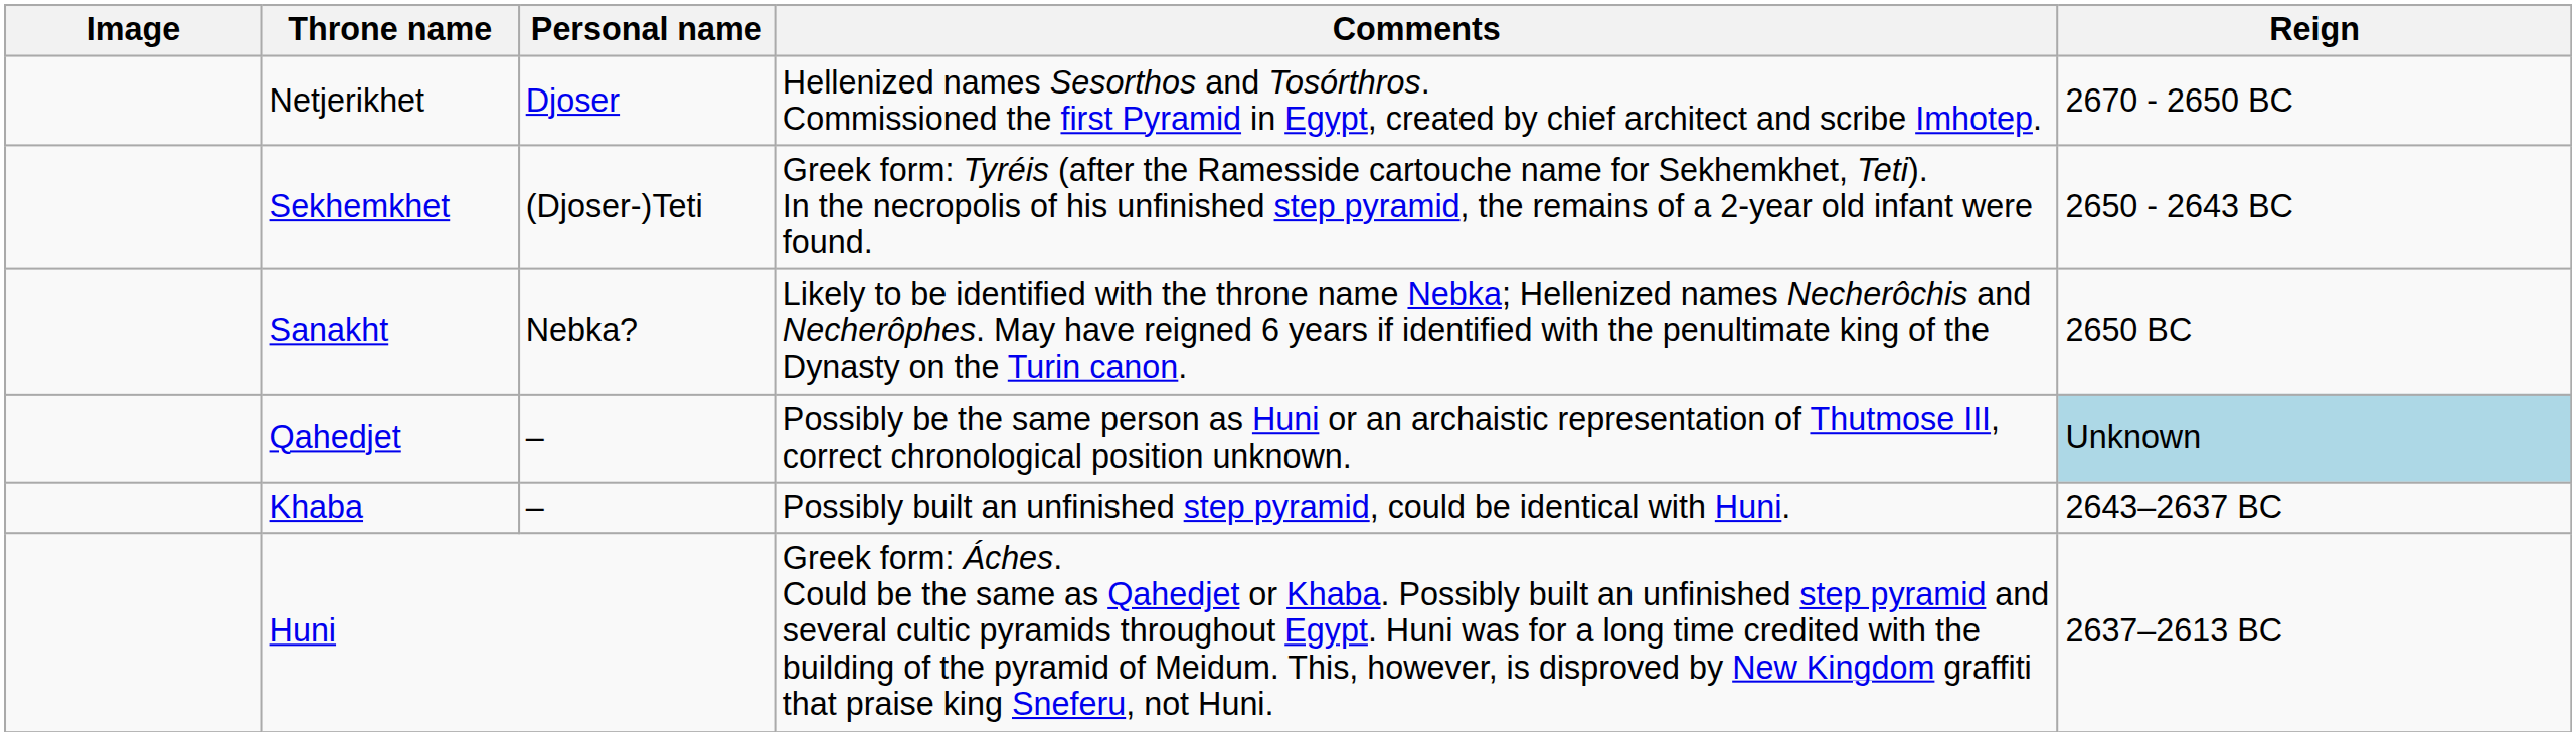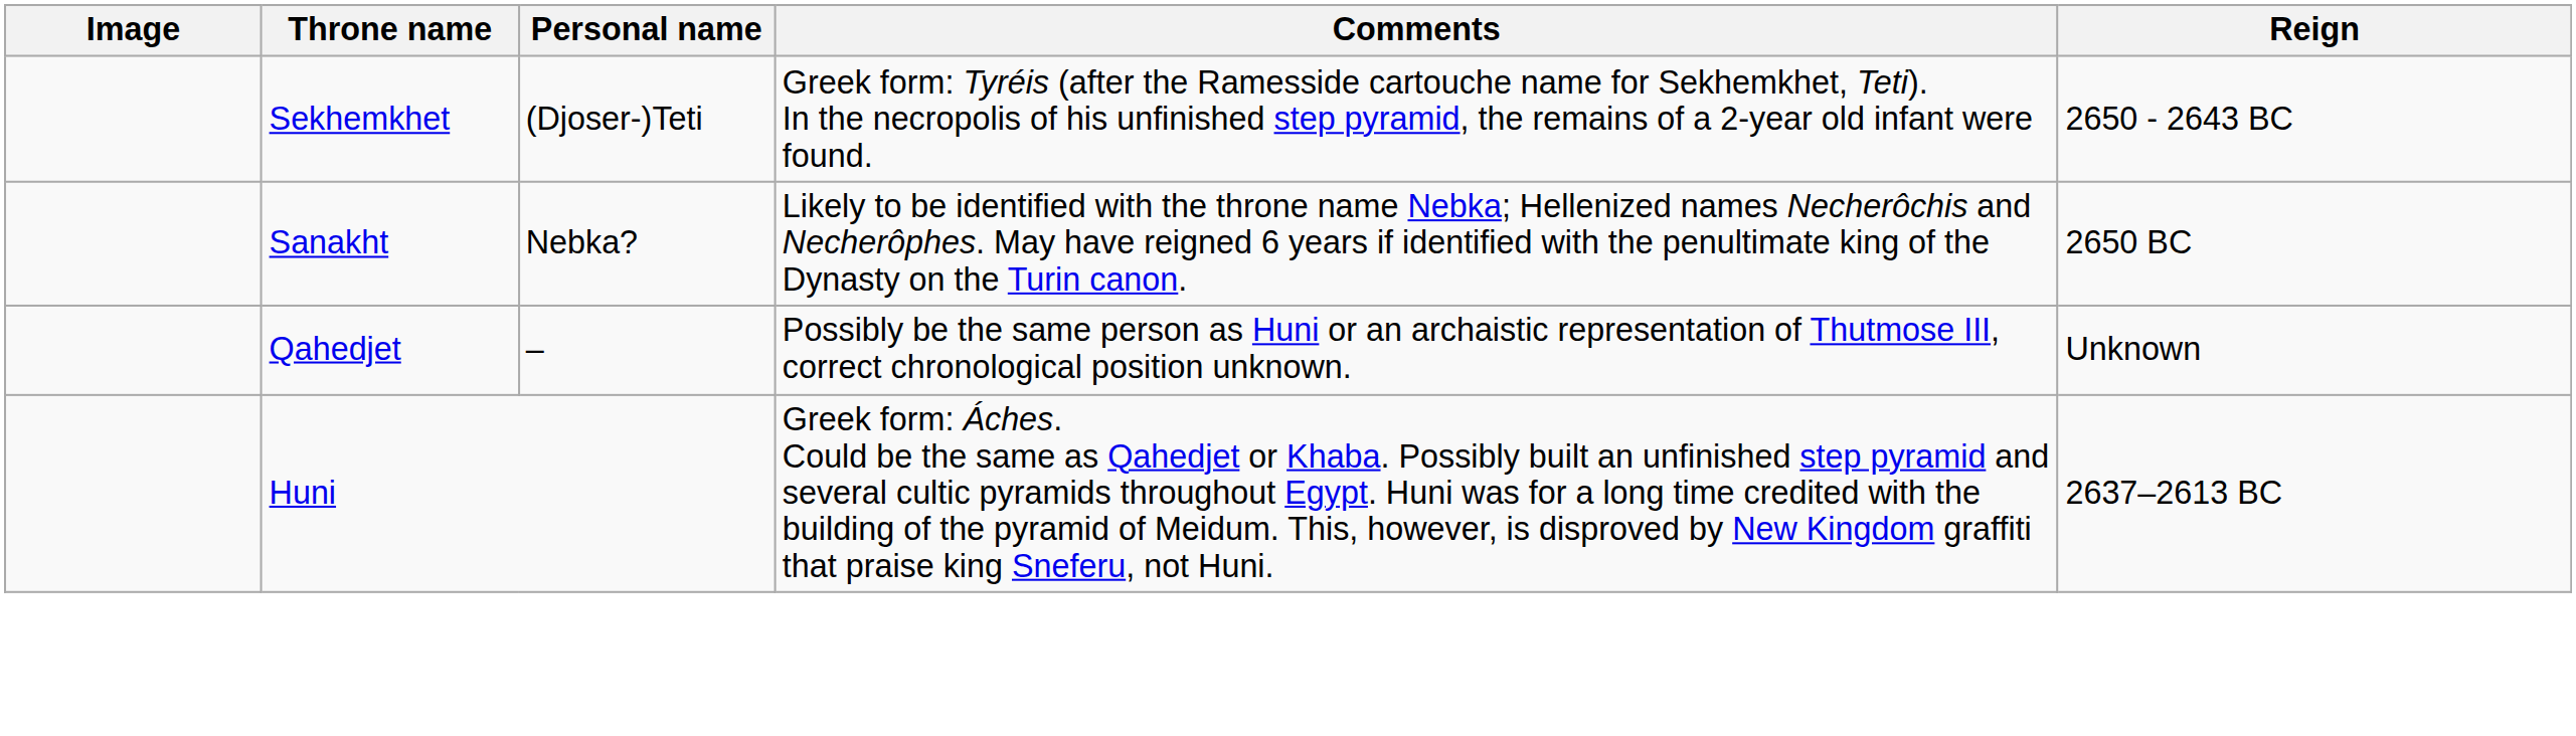 <table class="wikitable" width="100%">
 <tr>
 <th width="10%">Image</th>
 <th width="10%">Throne name</th>
 <th width="10%">Personal name</th>
 <th width="50%">Comments</th>
 <th width="20%">Reign</th>
-</tr>
-<tr>
-<td></td>
-<td>Netjerikhet</td>
-<td><a href='#'>Djoser</a></td>
-<td>Hellenized names <em>Sesorthos</em> and <em>Tosórthros</em>.<br>Commissioned the <a href='#'>first Pyramid</a> in <a href='#'>Egypt</a>, created by chief architect and scribe <a href='#'>Imhotep</a>.</td>
-<td> 2670 -  2650 BC</td>
 </tr>
 <tr>
 <td></td>
 <td><a href='#'>Sekhemkhet</a></td>
 <td>(Djoser-)Teti</td>
 <td>Greek form: <em>Tyréis</em> (after the Ramesside cartouche name for Sekhemkhet, <em>Teti</em>).<br>In the necropolis of his unfinished <a href='#'>step pyramid</a>, the remains of a 2-year old infant were found.</td>
 <td> 2650 -  2643 BC</td>
 </tr>
 <tr>
 <td></td>
 <td><a href='#'>Sanakht</a></td>
 <td>Nebka?</td>
 <td>Likely to be identified with the throne name <a href='#'>Nebka</a>; Hellenized names <em>Necherôchis</em> and <em>Necherôphes</em>. May have reigned 6 years if identified with the penultimate king of the Dynasty on the <a href='#'>Turin canon</a>.</td>
 <td> 2650 BC</td>
 </tr>
 <tr>
 <td></td>
 <td><a href='#'>Qahedjet</a></td>
 <td>–</td>
 <td>Possibly be the same person as <a href='#'>Huni</a> or an archaistic representation of <a href='#'>Thutmose III</a>, correct chronological position unknown.</td>
-<td style="background: lightblue;">Unknown</td>
-</tr>
-<tr>
-<td></td>
-<td><a href='#'>Khaba</a></td>
-<td>–</td>
-<td>Possibly built an unfinished <a href='#'>step pyramid</a>, could be identical with <a href='#'>Huni</a>.</td>
-<td>2643–2637 BC</td>
+<td>Unknown</td>
 </tr>
 <tr>
 <td></td>
 <td colspan="2"><a href='#'>Huni</a></td>
 <td>Greek form: <em>Áches</em>.<br>Could be the same as <a href='#'>Qahedjet</a> or <a href='#'>Khaba</a>. Possibly built an unfinished <a href='#'>step pyramid</a> and several cultic pyramids throughout <a href='#'>Egypt</a>. Huni was for a long time credited with the building of the pyramid of Meidum. This, however, is disproved by <a href='#'>New Kingdom</a> graffiti that praise king <a href='#'>Sneferu</a>, not Huni.</td>
 <td>2637–2613 BC</td>
 </tr>
 </table>
